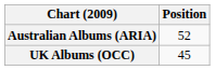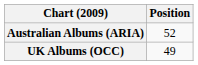 <table class="wikitable plainrowheaders" style="text-align:center">
 <tr>
 <th scope="col">Chart (2009)</th>
 <th scope="col">Position</th>
 </tr>
 <tr>
 <th scope="row">Australian Albums (ARIA)</th>
 <td>52</td>
 </tr>
 <tr>
 <th scope="row">UK Albums (OCC)</th>
-<td>45</td>
+<td>49</td>
 </tr>
 </table>
